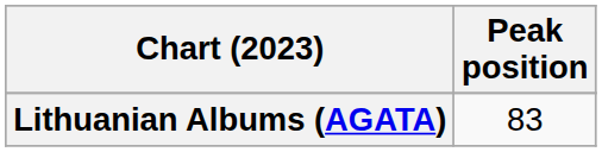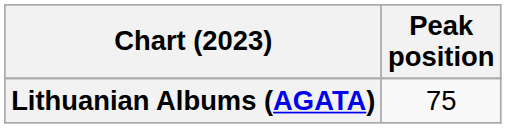 <table class="wikitable sortable plainrowheaders" style="text-align:center">
 <tr>
 <th scope="col">Chart (2023)</th>
 <th scope="col">Peak<br>position</th>
 </tr>
 <tr>
 </tr>
 <tr>
 <th scope="row">Lithuanian Albums (<a href='#'>AGATA</a>)</th>
-<td>83</td>
+<td>75</td>
 </tr>
 </table>
